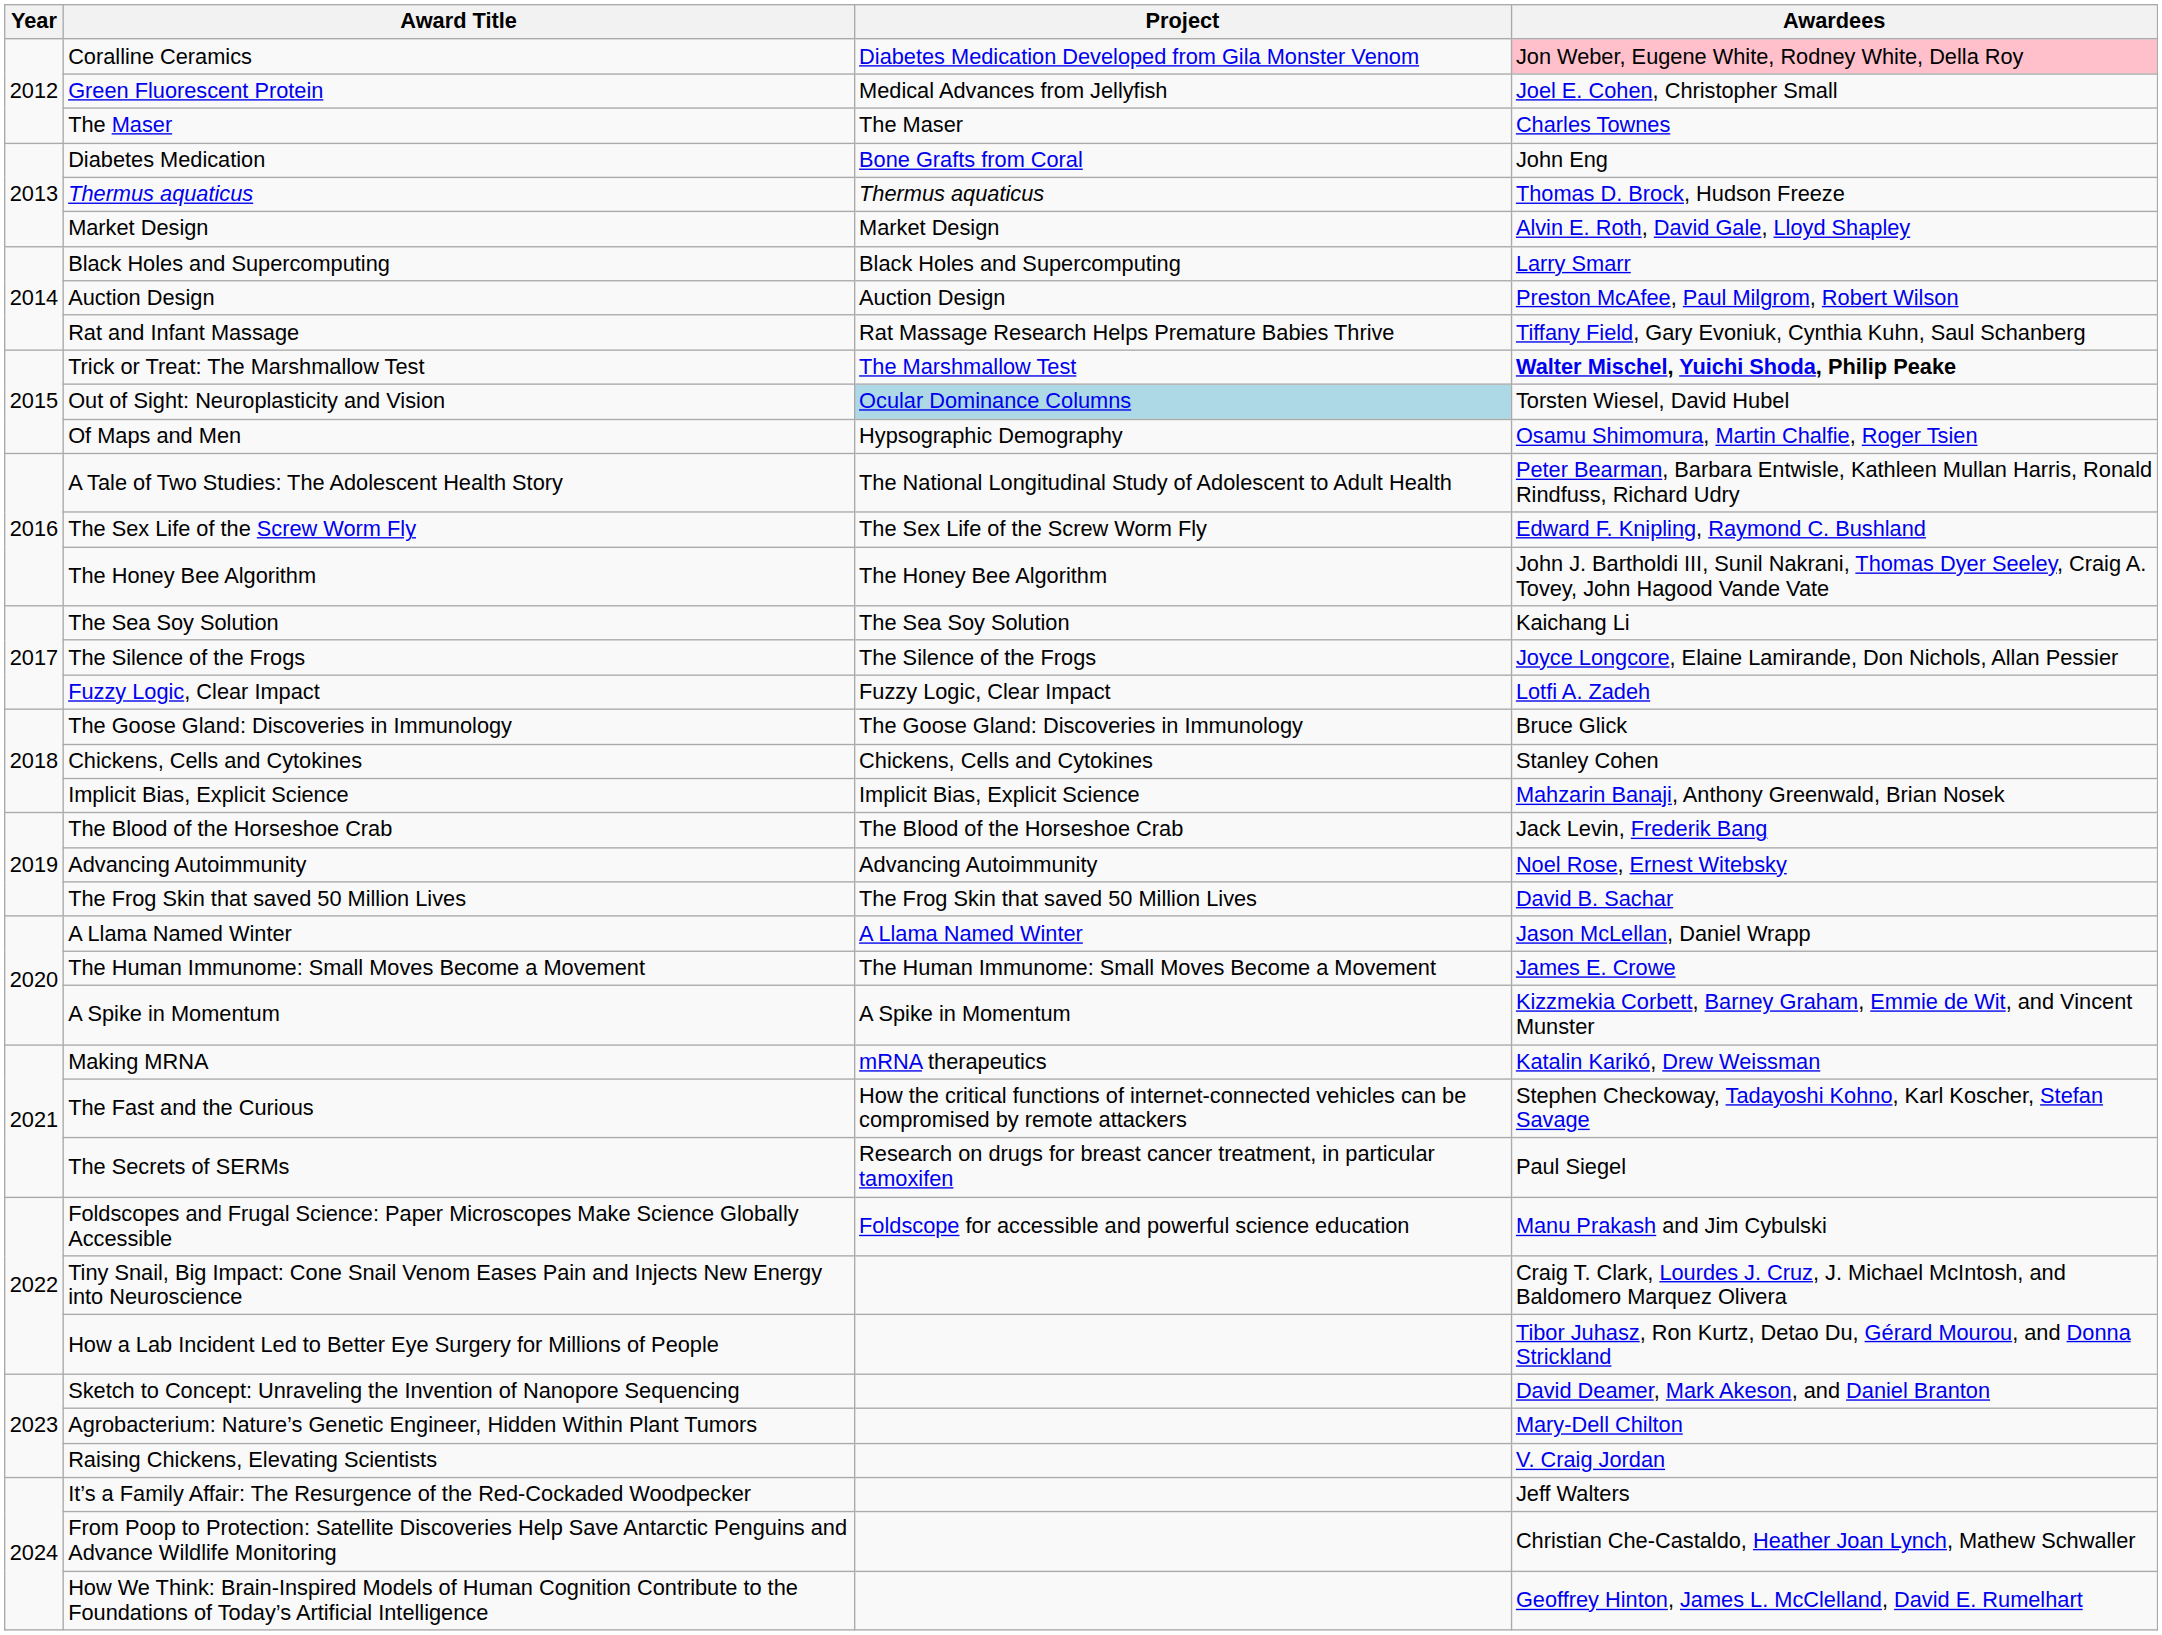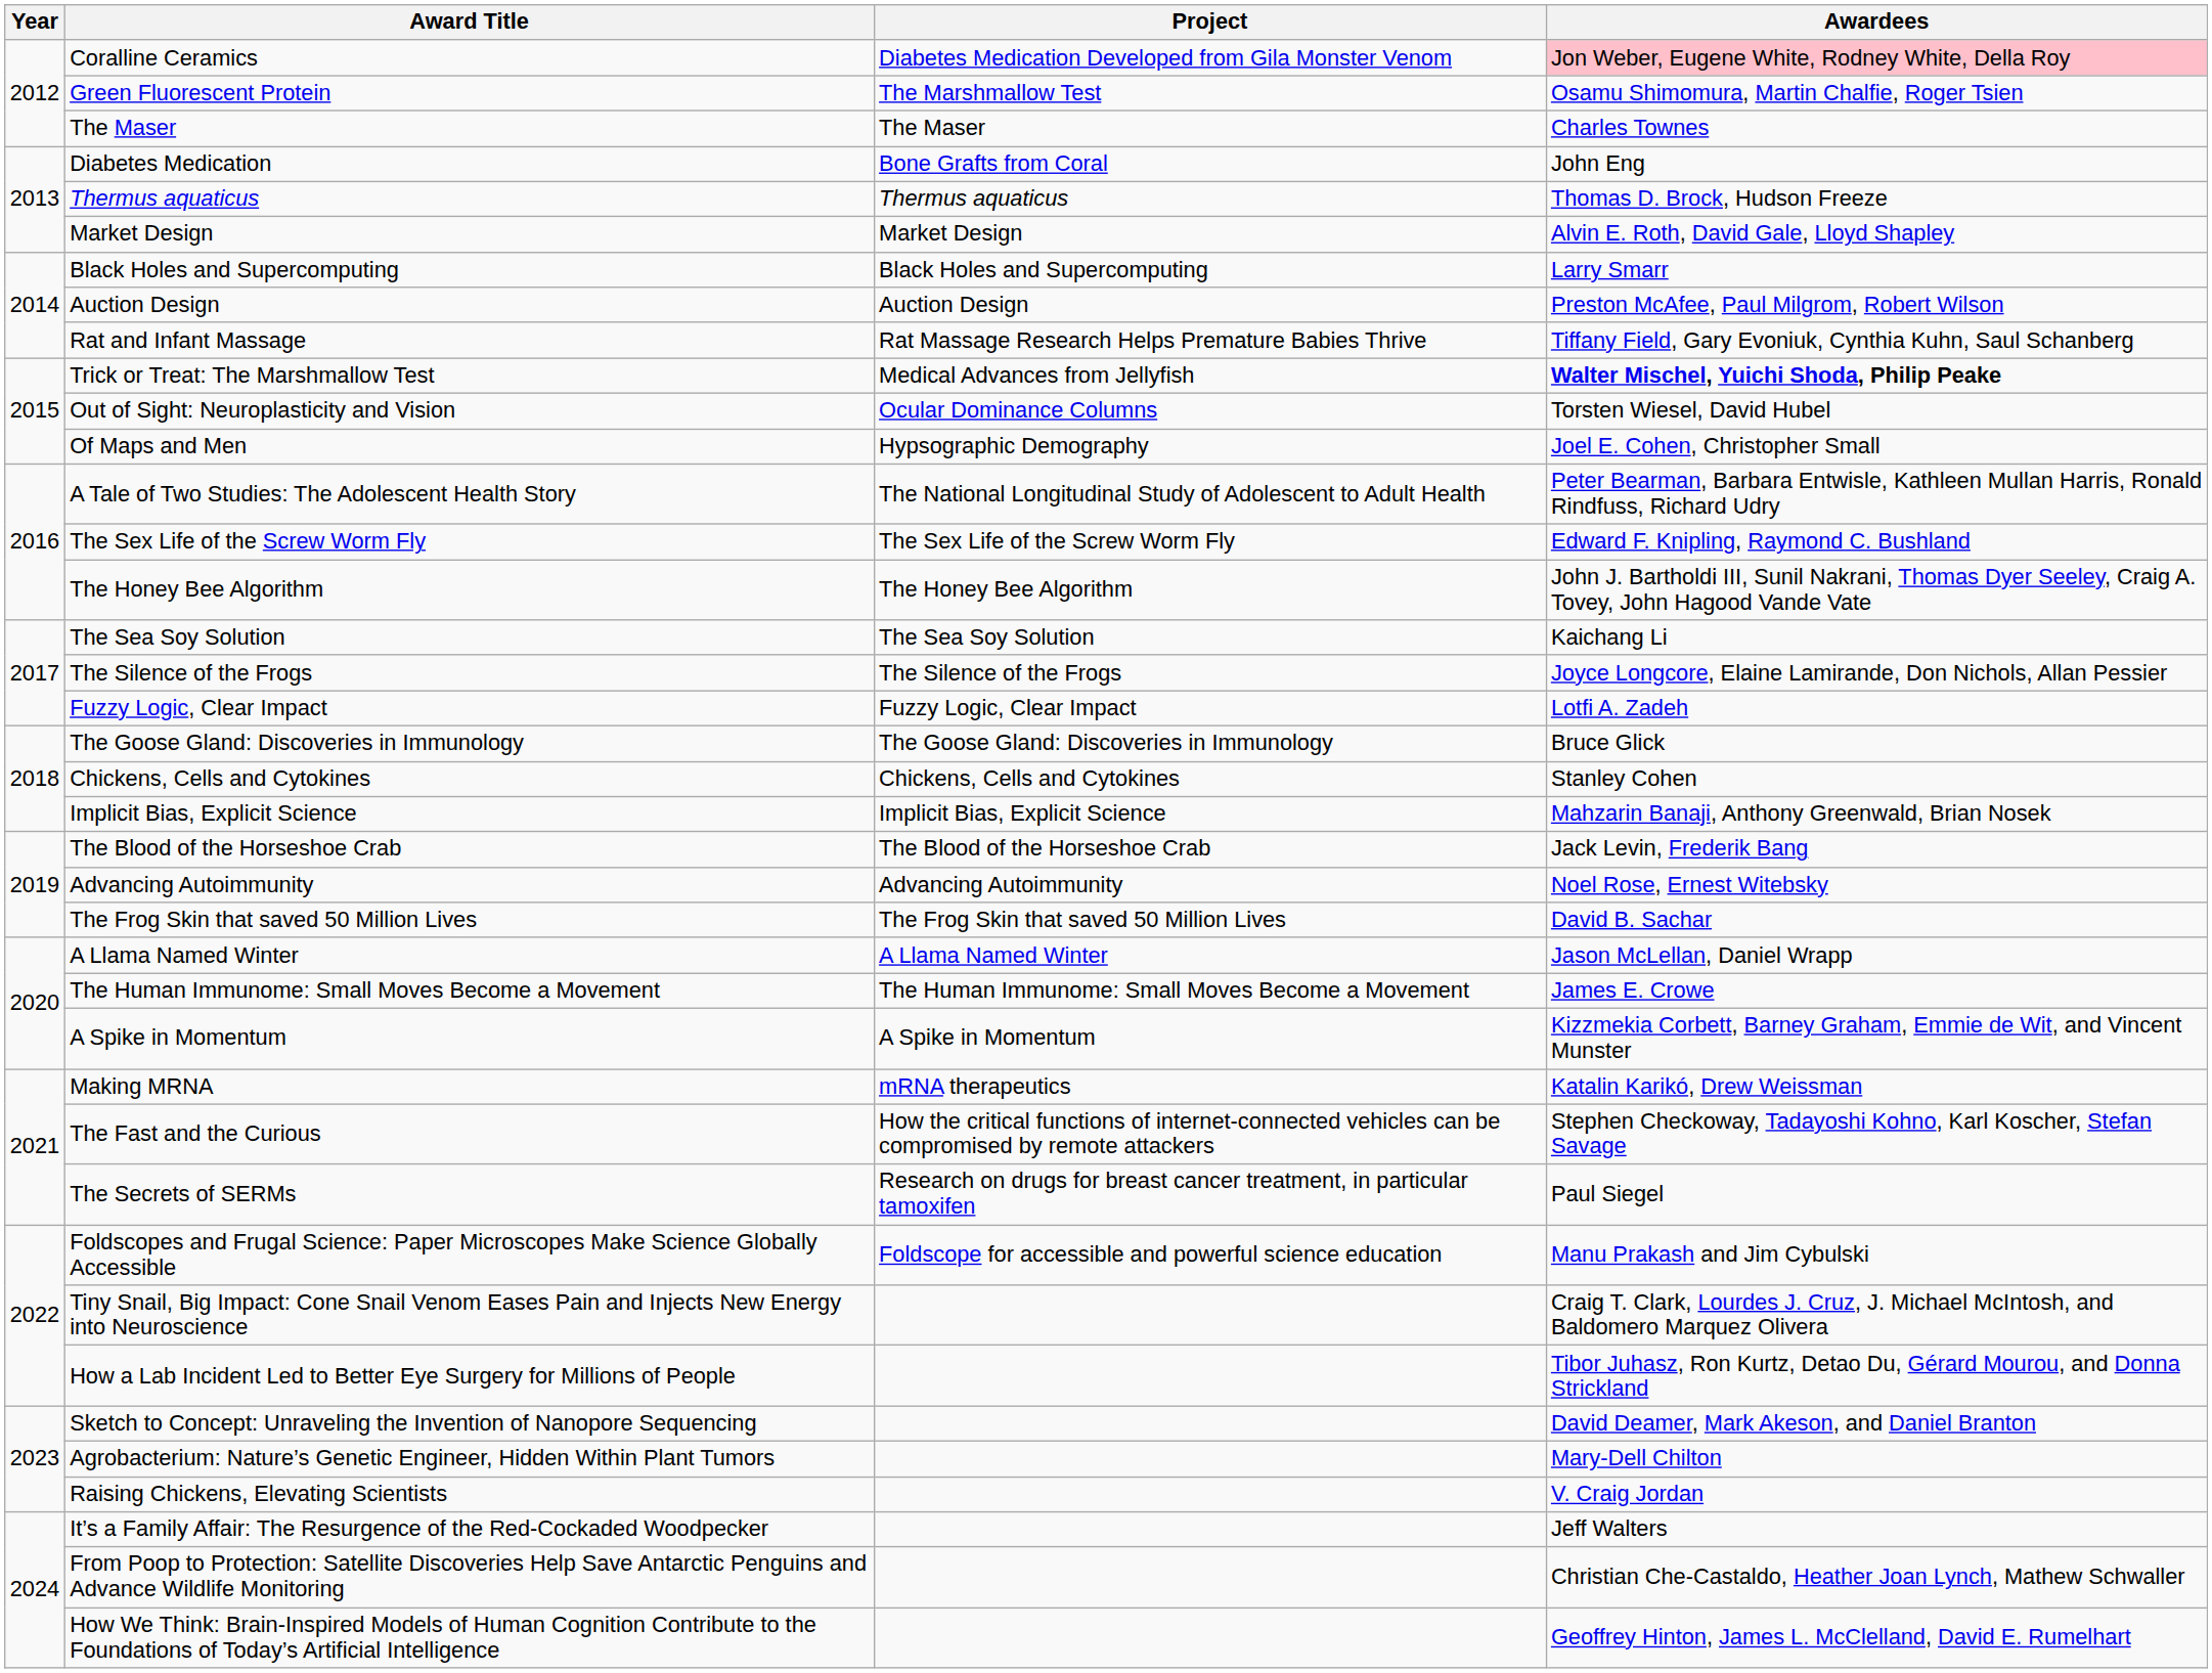 <table class="wikitable" style="text-align: left; width: 100%">
 <tr>
 <th>Year</th>
 <th>Award Title</th>
 <th>Project</th>
 <th>Awardees</th>
 </tr>
 <tr>
 <td rowspan='3'>2012</td>
 <td>Coralline Ceramics</td>
 <td><a href='#'>Diabetes Medication Developed from Gila Monster Venom</a></td>
 <td style="background: pink;">Jon Weber, Eugene White, Rodney White, Della Roy</td>
 </tr>
 <tr>
 <td><a href='#'>Green Fluorescent Protein</a></td>
-<td>Medical Advances from Jellyfish</td>
-<td><a href='#'>Joel E. Cohen</a>, Christopher Small</td>
+<td><a href='#'>The Marshmallow Test</a></td>
+<td><a href='#'>Osamu Shimomura</a>, <a href='#'>Martin Chalfie</a>, <a href='#'>Roger Tsien</a></td>
 </tr>
 <tr>
 <td>The <a href='#'>Maser</a></td>
 <td>The Maser</td>
 <td><a href='#'>Charles Townes</a></td>
 </tr>
 <tr>
 <td rowspan='3'>2013</td>
 <td>Diabetes Medication</td>
 <td><a href='#'>Bone Grafts from Coral</a></td>
 <td>John Eng</td>
 </tr>
 <tr>
 <td><em><a href='#'>Thermus aquaticus</a></em></td>
 <td><em>Thermus aquaticus</em></td>
 <td><a href='#'>Thomas D. Brock</a>, Hudson Freeze</td>
 </tr>
 <tr>
 <td>Market Design</td>
 <td>Market Design</td>
 <td><a href='#'>Alvin E. Roth</a>, <a href='#'>David Gale</a>, <a href='#'>Lloyd Shapley</a></td>
 </tr>
 <tr>
 <td rowspan='3'>2014</td>
 <td>Black Holes and Supercomputing</td>
 <td>Black Holes and Supercomputing</td>
 <td><a href='#'>Larry Smarr</a></td>
 </tr>
 <tr>
 <td>Auction Design</td>
 <td>Auction Design</td>
 <td><a href='#'>Preston McAfee</a>, <a href='#'>Paul Milgrom</a>, <a href='#'>Robert Wilson</a></td>
 </tr>
 <tr>
 <td>Rat and Infant Massage</td>
 <td>Rat Massage Research Helps Premature Babies Thrive</td>
 <td><a href='#'>Tiffany Field</a>, Gary Evoniuk, Cynthia Kuhn, Saul Schanberg</td>
 </tr>
 <tr>
 <td rowspan='3'>2015</td>
 <td>Trick or Treat: The Marshmallow Test</td>
-<td><a href='#'>The Marshmallow Test</a></td>
+<td>Medical Advances from Jellyfish</td>
 <td><strong><a href='#'>Walter Mischel</a>, <a href='#'>Yuichi Shoda</a>, Philip Peake</strong></td>
 </tr>
 <tr>
 <td>Out of Sight: Neuroplasticity and Vision</td>
-<td style="background: lightblue;"><a href='#'>Ocular Dominance Columns</a></td>
+<td><a href='#'>Ocular Dominance Columns</a></td>
 <td>Torsten Wiesel, David Hubel</td>
 </tr>
 <tr>
 <td>Of Maps and Men</td>
 <td>Hypsographic Demography</td>
-<td><a href='#'>Osamu Shimomura</a>, <a href='#'>Martin Chalfie</a>, <a href='#'>Roger Tsien</a></td>
+<td><a href='#'>Joel E. Cohen</a>, Christopher Small</td>
 </tr>
 <tr>
 <td rowspan='3'>2016</td>
 <td>A Tale of Two Studies: The Adolescent Health Story</td>
 <td>The National Longitudinal Study of Adolescent to Adult Health</td>
 <td><a href='#'>Peter Bearman</a>, Barbara Entwisle, Kathleen Mullan Harris, Ronald Rindfuss, Richard Udry</td>
 </tr>
 <tr>
 <td>The Sex Life of the <a href='#'>Screw Worm Fly</a></td>
 <td>The Sex Life of the Screw Worm Fly</td>
 <td><a href='#'>Edward F. Knipling</a>, <a href='#'>Raymond C. Bushland</a></td>
 </tr>
 <tr>
 <td>The Honey Bee Algorithm</td>
 <td>The Honey Bee Algorithm</td>
 <td>John J. Bartholdi III, Sunil Nakrani, <a href='#'>Thomas Dyer Seeley</a>, Craig A. Tovey, John Hagood Vande Vate</td>
 </tr>
 <tr>
 <td rowspan='3'>2017</td>
 <td>The Sea Soy Solution</td>
 <td>The Sea Soy Solution</td>
 <td>Kaichang Li</td>
 </tr>
 <tr>
 <td>The Silence of the Frogs</td>
 <td>The Silence of the Frogs</td>
 <td><a href='#'>Joyce Longcore</a>, Elaine Lamirande, Don Nichols, Allan Pessier</td>
 </tr>
 <tr>
 <td><a href='#'>Fuzzy Logic</a>, Clear Impact</td>
 <td>Fuzzy Logic, Clear Impact</td>
 <td><a href='#'>Lotfi A. Zadeh</a></td>
 </tr>
 <tr>
 <td rowspan='3'>2018</td>
 <td>The Goose Gland: Discoveries in Immunology</td>
 <td>The Goose Gland: Discoveries in Immunology</td>
 <td>Bruce Glick</td>
 </tr>
 <tr>
 <td>Chickens, Cells and Cytokines</td>
 <td>Chickens, Cells and Cytokines</td>
 <td>Stanley Cohen</td>
 </tr>
 <tr>
 <td>Implicit Bias, Explicit Science</td>
 <td>Implicit Bias, Explicit Science</td>
 <td><a href='#'>Mahzarin Banaji</a>, Anthony Greenwald, Brian Nosek</td>
 </tr>
 <tr>
 <td rowspan='3'>2019</td>
 <td>The Blood of the Horseshoe Crab</td>
 <td>The Blood of the Horseshoe Crab</td>
 <td>Jack Levin, <a href='#'>Frederik Bang</a></td>
 </tr>
 <tr>
 <td>Advancing Autoimmunity</td>
 <td>Advancing Autoimmunity</td>
 <td><a href='#'>Noel Rose</a>, <a href='#'>Ernest Witebsky</a></td>
 </tr>
 <tr>
 <td>The Frog Skin that saved 50 Million Lives</td>
 <td>The Frog Skin that saved 50 Million Lives</td>
 <td><a href='#'>David B. Sachar</a></td>
 </tr>
 <tr>
 <td rowspan='3'>2020</td>
 <td>A Llama Named Winter</td>
 <td><a href='#'>A Llama Named Winter</a></td>
 <td><a href='#'>Jason McLellan</a>, Daniel Wrapp</td>
 </tr>
 <tr>
 <td>The Human Immunome: Small Moves Become a Movement</td>
 <td>The Human Immunome: Small Moves Become a Movement</td>
 <td><a href='#'>James E. Crowe</a></td>
 </tr>
 <tr>
 <td>A Spike in Momentum</td>
 <td>A Spike in Momentum</td>
 <td><a href='#'>Kizzmekia Corbett</a>, <a href='#'>Barney Graham</a>, <a href='#'>Emmie de Wit</a>, and Vincent Munster</td>
 </tr>
 <tr>
 <td rowspan='3'>2021</td>
 <td>Making MRNA</td>
 <td><a href='#'>mRNA</a> therapeutics</td>
 <td><a href='#'>Katalin Karikó</a>, <a href='#'>Drew Weissman</a></td>
 </tr>
 <tr>
 <td>The Fast and the Curious</td>
 <td>How the critical functions of internet-connected vehicles can be compromised by remote attackers</td>
 <td>Stephen Checkoway, <a href='#'>Tadayoshi Kohno</a>, Karl Koscher, <a href='#'>Stefan Savage</a></td>
 </tr>
 <tr>
 <td>The Secrets of SERMs</td>
 <td>Research on drugs for breast cancer treatment, in particular <a href='#'>tamoxifen</a></td>
 <td>Paul Siegel</td>
 </tr>
 <tr>
 <td rowspan="3">2022</td>
 <td>Foldscopes and Frugal Science: Paper Microscopes Make Science Globally Accessible</td>
 <td><a href='#'>Foldscope</a> for accessible and powerful science education</td>
 <td><a href='#'>Manu Prakash</a> and Jim Cybulski</td>
 </tr>
 <tr>
 <td>Tiny Snail, Big Impact: Cone Snail Venom Eases Pain and Injects New Energy into Neuroscience</td>
 <td></td>
 <td>Craig T. Clark, <a href='#'>Lourdes J. Cruz</a>, J. Michael McIntosh, and Baldomero Marquez Olivera</td>
 </tr>
 <tr>
 <td>How a Lab Incident Led to Better Eye Surgery for Millions of People</td>
 <td></td>
 <td><a href='#'>Tibor Juhasz</a>, Ron Kurtz, Detao Du, <a href='#'>Gérard Mourou</a>, and <a href='#'>Donna Strickland</a></td>
 </tr>
 <tr>
 <td rowspan="3">2023</td>
 <td>Sketch to Concept: Unraveling the Invention of Nanopore Sequencing</td>
 <td></td>
 <td><a href='#'>David Deamer</a>, <a href='#'>Mark Akeson</a>, and <a href='#'>Daniel Branton</a></td>
 </tr>
 <tr>
 <td>Agrobacterium: Nature’s Genetic Engineer, Hidden Within Plant Tumors</td>
 <td></td>
 <td><a href='#'>Mary-Dell Chilton</a></td>
 </tr>
 <tr>
 <td>Raising Chickens, Elevating Scientists</td>
 <td></td>
 <td><a href='#'>V. Craig Jordan</a></td>
 </tr>
 <tr>
 <td rowspan="3">2024</td>
 <td>It’s a Family Affair: The Resurgence of the Red-Cockaded Woodpecker</td>
 <td></td>
 <td>Jeff Walters</td>
 </tr>
 <tr>
 <td>From Poop to Protection: Satellite Discoveries Help Save Antarctic Penguins and Advance Wildlife Monitoring</td>
 <td></td>
 <td>Christian Che-Castaldo, <a href='#'>Heather Joan Lynch</a>, Mathew Schwaller</td>
 </tr>
 <tr>
 <td>How We Think: Brain-Inspired Models of Human Cognition Contribute to the Foundations of Today’s Artificial Intelligence</td>
 <td></td>
 <td><a href='#'>Geoffrey Hinton</a>, <a href='#'>James L. McClelland</a>, <a href='#'>David E. Rumelhart</a></td>
 </tr>
 </table>
